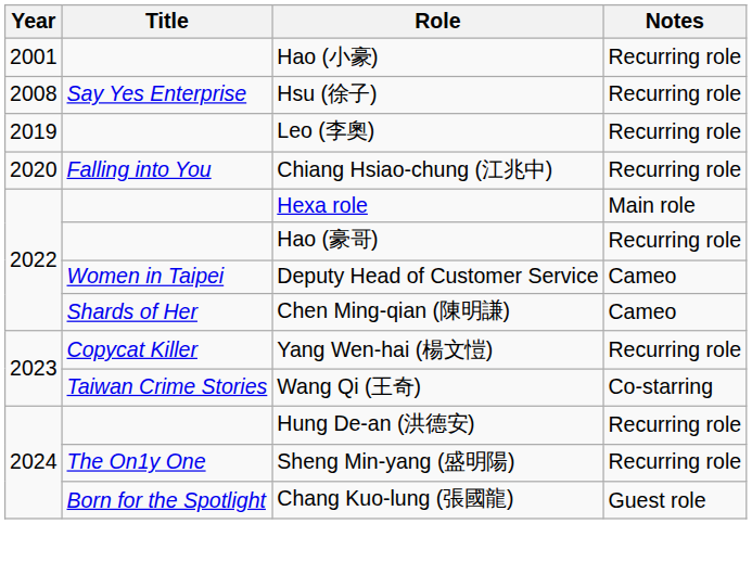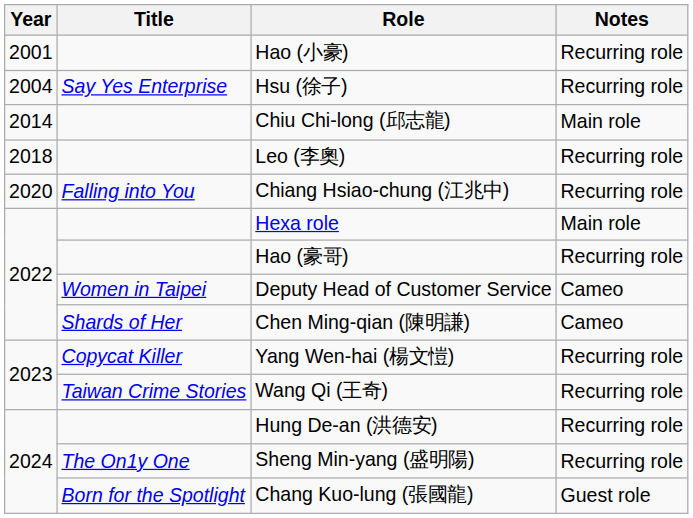 <table class="wikitable">
 <tr>
 <th>Year</th>
 <th>Title</th>
 <th>Role</th>
 <th>Notes</th>
 </tr>
 <tr>
 <td>2001</td>
 <td><em></em></td>
 <td>Hao (小豪)</td>
 <td>Recurring role</td>
 </tr>
 <tr>
-<td>2008</td>
+<td>2004</td>
 <td><em><a href='#'>Say Yes Enterprise</a></em></td>
 <td>Hsu (徐子)</td>
 <td>Recurring role</td>
 </tr>
 <tr>
-<td>2019</td>
+<td>2014</td>
+<td><em></em></td>
+<td>Chiu Chi-long (邱志龍)</td>
+<td>Main role</td>
+</tr>
+<tr>
+<td>2018</td>
 <td><em></em></td>
 <td>Leo (李奧)</td>
 <td>Recurring role</td>
 </tr>
 <tr>
 <td>2020</td>
 <td><em><a href='#'>Falling into You</a></em></td>
 <td>Chiang Hsiao-chung (江兆中)</td>
 <td>Recurring role</td>
 </tr>
 <tr>
 <td rowspan="4">2022</td>
 <td><em></em></td>
 <td><a href='#'>Hexa role</a></td>
 <td>Main role</td>
 </tr>
 <tr>
 <td><em></em></td>
 <td>Hao (豪哥)</td>
 <td>Recurring role</td>
 </tr>
 <tr>
 <td><em><a href='#'>Women in Taipei</a></em></td>
 <td>Deputy Head of Customer Service</td>
 <td>Cameo</td>
 </tr>
 <tr>
 <td><em><a href='#'>Shards of Her</a></em></td>
 <td>Chen Ming-qian (陳明謙)</td>
 <td>Cameo</td>
 </tr>
 <tr>
 <td rowspan="2">2023</td>
 <td><em><a href='#'>Copycat Killer</a></em></td>
 <td>Yang Wen-hai (楊文愷)</td>
 <td>Recurring role</td>
 </tr>
 <tr>
 <td><em><a href='#'>Taiwan Crime Stories</a></em></td>
 <td>Wang Qi (王奇)</td>
-<td>Co-starring</td>
+<td>Recurring role</td>
 </tr>
 <tr>
 <td rowspan="3">2024</td>
 <td><em></em></td>
 <td>Hung De-an (洪德安)</td>
 <td>Recurring role</td>
 </tr>
 <tr>
 <td><em><a href='#'>The On1y One</a></em></td>
 <td>Sheng Min-yang (盛明陽)</td>
 <td>Recurring role</td>
 </tr>
 <tr>
 <td><em><a href='#'>Born for the Spotlight</a></em></td>
 <td>Chang Kuo-lung (張國龍)</td>
 <td>Guest role</td>
 </tr>
 </table>
